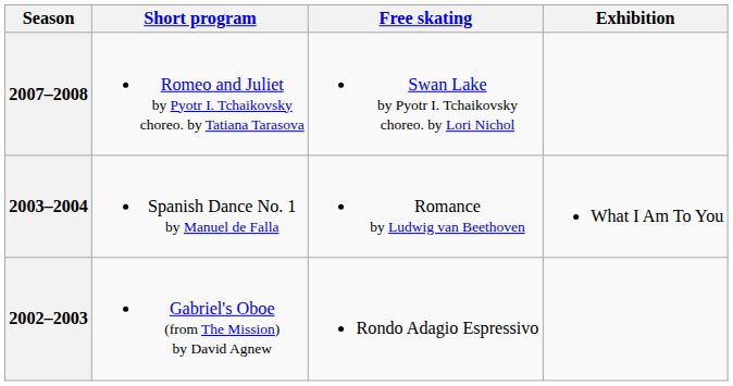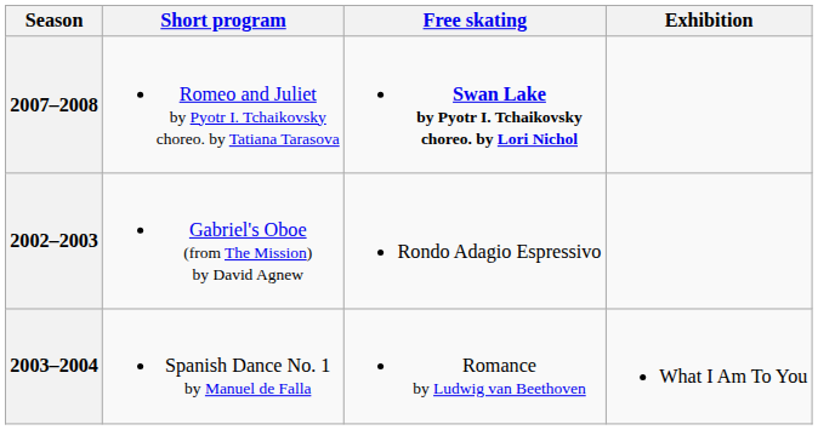 <table class=wikitable style=text-align:center>
 <tr>
 <th>Season</th>
 <th><a href='#'>Short program</a></th>
 <th><a href='#'>Free skating</a></th>
 <th>Exhibition</th>
 </tr>
 <tr>
 <th>2007–2008 <br> </th>
 <td><br><ul><li><a href='#'>Romeo and Juliet</a> <br><small> by <a href='#'>Pyotr I. Tchaikovsky</a> <br> choreo. by <a href='#'>Tatiana Tarasova</a> </small></li></ul></td>
-<td><br><ul><li><a href='#'>Swan Lake</a> <br><small> by Pyotr I. Tchaikovsky <br> choreo. by <a href='#'>Lori Nichol</a> </small></li></ul></td>
+<td><strong><br><ul><li><a href='#'>Swan Lake</a> <br><small> by Pyotr I. Tchaikovsky <br> choreo. by <a href='#'>Lori Nichol</a> </small></li></ul></strong></td>
+<td></td>
+</tr>
+<tr>
+<th>2002–2003 <br> </th>
+<td><br><ul><li><a href='#'>Gabriel's Oboe</a> <br><small> (from <a href='#'>The Mission</a>) <br> by David Agnew </small></li></ul></td>
+<td><br><ul><li>Rondo Adagio Espressivo</li></ul></td>
 <td></td>
 </tr>
 <tr>
 <th>2003–2004 <br> </th>
 <td><br><ul><li>Spanish Dance No. 1 <br><small> by <a href='#'>Manuel de Falla</a> </small></li></ul></td>
 <td><br><ul><li>Romance <br><small> by <a href='#'>Ludwig van Beethoven</a> </small></li></ul></td>
 <td><br><ul><li>What I Am To You</li></ul></td>
 </tr>
-<tr>
-<th>2002–2003 <br> </th>
-<td><br><ul><li><a href='#'>Gabriel's Oboe</a> <br><small> (from <a href='#'>The Mission</a>) <br> by David Agnew </small></li></ul></td>
-<td><br><ul><li>Rondo Adagio Espressivo</li></ul></td>
-<td></td>
-</tr>
 </table>
